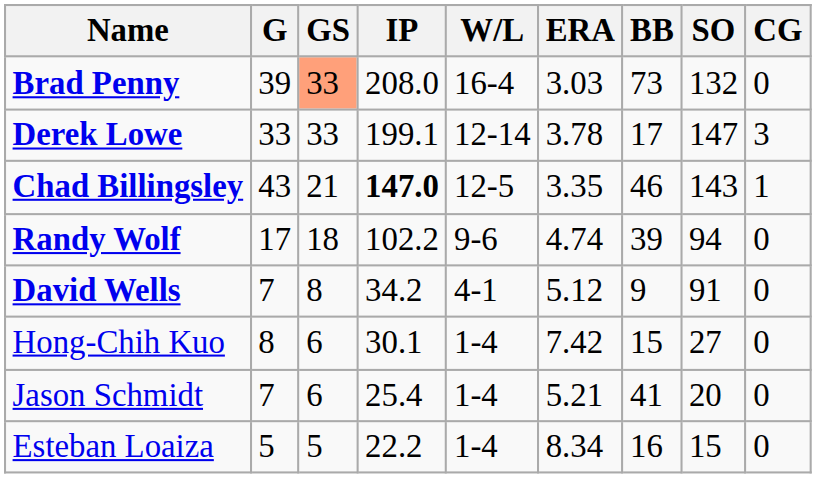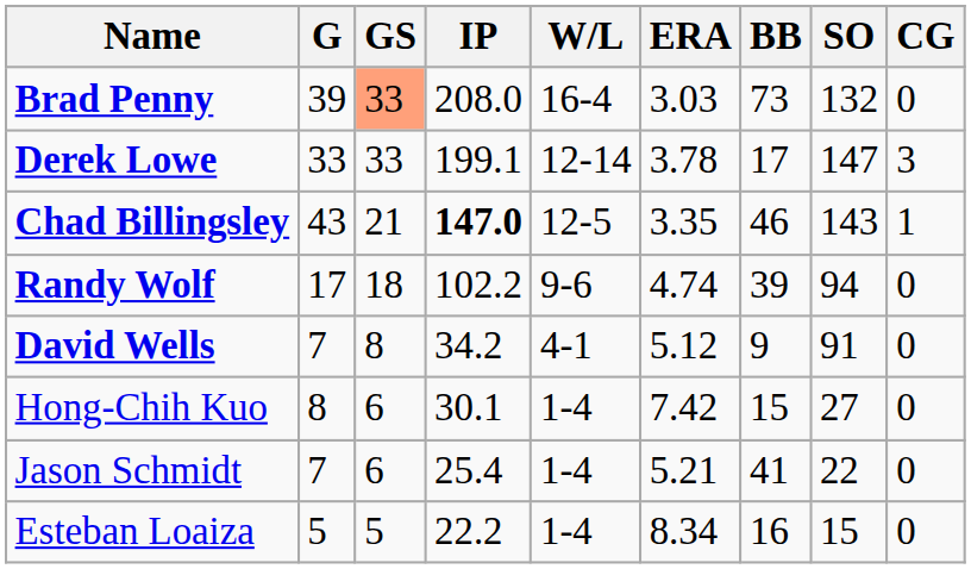 <table class="wikitable sortable" style="text-align:left">
 <tr>
 <th>Name</th>
 <th>G</th>
 <th>GS</th>
 <th>IP</th>
 <th>W/L</th>
 <th>ERA</th>
 <th>BB</th>
 <th>SO</th>
 <th>CG</th>
 </tr>
 <tr>
 <td><strong><a href='#'>Brad Penny</a></strong></td>
 <td>39</td>
 <td style="background: lightsalmon;">33</td>
 <td>208.0</td>
 <td>16-4</td>
 <td>3.03</td>
 <td>73</td>
 <td>132</td>
 <td>0</td>
 </tr>
 <tr>
 <td><strong><a href='#'>Derek Lowe</a>	</strong></td>
 <td>33</td>
 <td>33</td>
 <td>199.1</td>
 <td>12-14</td>
 <td>3.78</td>
 <td>17</td>
 <td>147</td>
 <td>3</td>
 </tr>
 <tr>
 <td><strong><a href='#'>Chad Billingsley</a>	</strong></td>
 <td>43</td>
 <td>21</td>
 <td><strong>147.0</strong></td>
 <td>12-5</td>
 <td>3.35</td>
 <td>46</td>
 <td>143</td>
 <td>1</td>
 </tr>
 <tr>
 <td><strong><a href='#'>Randy Wolf</a></strong></td>
 <td>17</td>
 <td>18</td>
 <td>102.2</td>
 <td>9-6</td>
 <td>4.74</td>
 <td>39</td>
 <td>94</td>
 <td>0</td>
 </tr>
 <tr>
 <td><strong><a href='#'>David Wells</a></strong></td>
 <td>7</td>
 <td>8</td>
 <td>34.2</td>
 <td>4-1</td>
 <td>5.12</td>
 <td>9</td>
 <td>91</td>
 <td>0</td>
 </tr>
 <tr>
 <td><a href='#'>Hong-Chih Kuo</a></td>
 <td>8</td>
 <td>6</td>
 <td>30.1</td>
 <td>1-4</td>
 <td>7.42</td>
 <td>15</td>
 <td>27</td>
 <td>0</td>
 </tr>
 <tr>
 <td><a href='#'>Jason Schmidt</a></td>
 <td>7</td>
 <td>6</td>
 <td>25.4</td>
 <td>1-4</td>
 <td>5.21</td>
 <td>41</td>
-<td>20</td>
+<td>22</td>
 <td>0</td>
 </tr>
 <tr>
 <td><a href='#'>Esteban Loaiza</a></td>
 <td>5</td>
 <td>5</td>
 <td>22.2</td>
 <td>1-4</td>
 <td>8.34</td>
 <td>16</td>
 <td>15</td>
 <td>0</td>
 </tr>
 </table>
